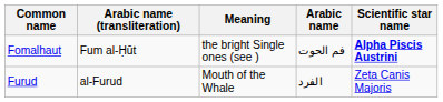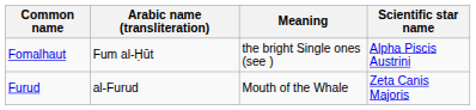 <table class="wikitable">
 <tr>
 <th>Common name</th>
 <th>Arabic name (transliteration)</th>
 <th>Meaning</th>
-<th>Arabic name</th>
 <th>Scientific star name</th>
 </tr>
 <tr>
 <td><a href='#'>Fomalhaut</a></td>
 <td>Fum al-Ḥūt</td>
 <td>the bright Single ones (see )</td>
-<td>فم الحوت</td>
-<td><strong><a href='#'>Alpha Piscis Austrini</a></strong></td>
+<td><a href='#'>Alpha Piscis Austrini</a></td>
 </tr>
 <tr>
 <td><a href='#'>Furud</a></td>
 <td>al-Furud</td>
 <td>Mouth of the Whale</td>
-<td>الفرد</td>
 <td><a href='#'>Zeta Canis Majoris</a></td>
 </tr>
 </table>
